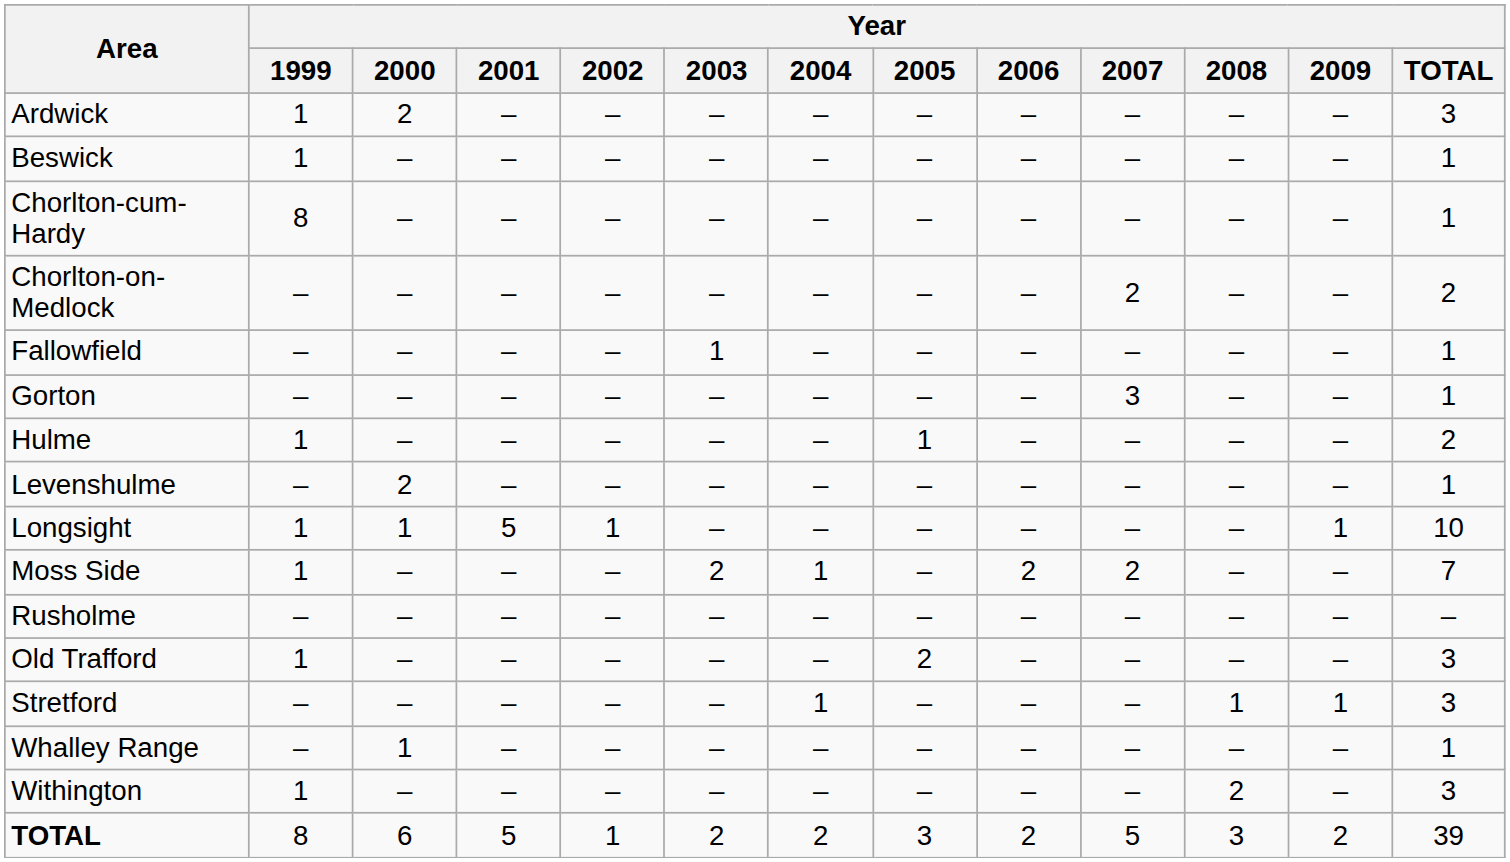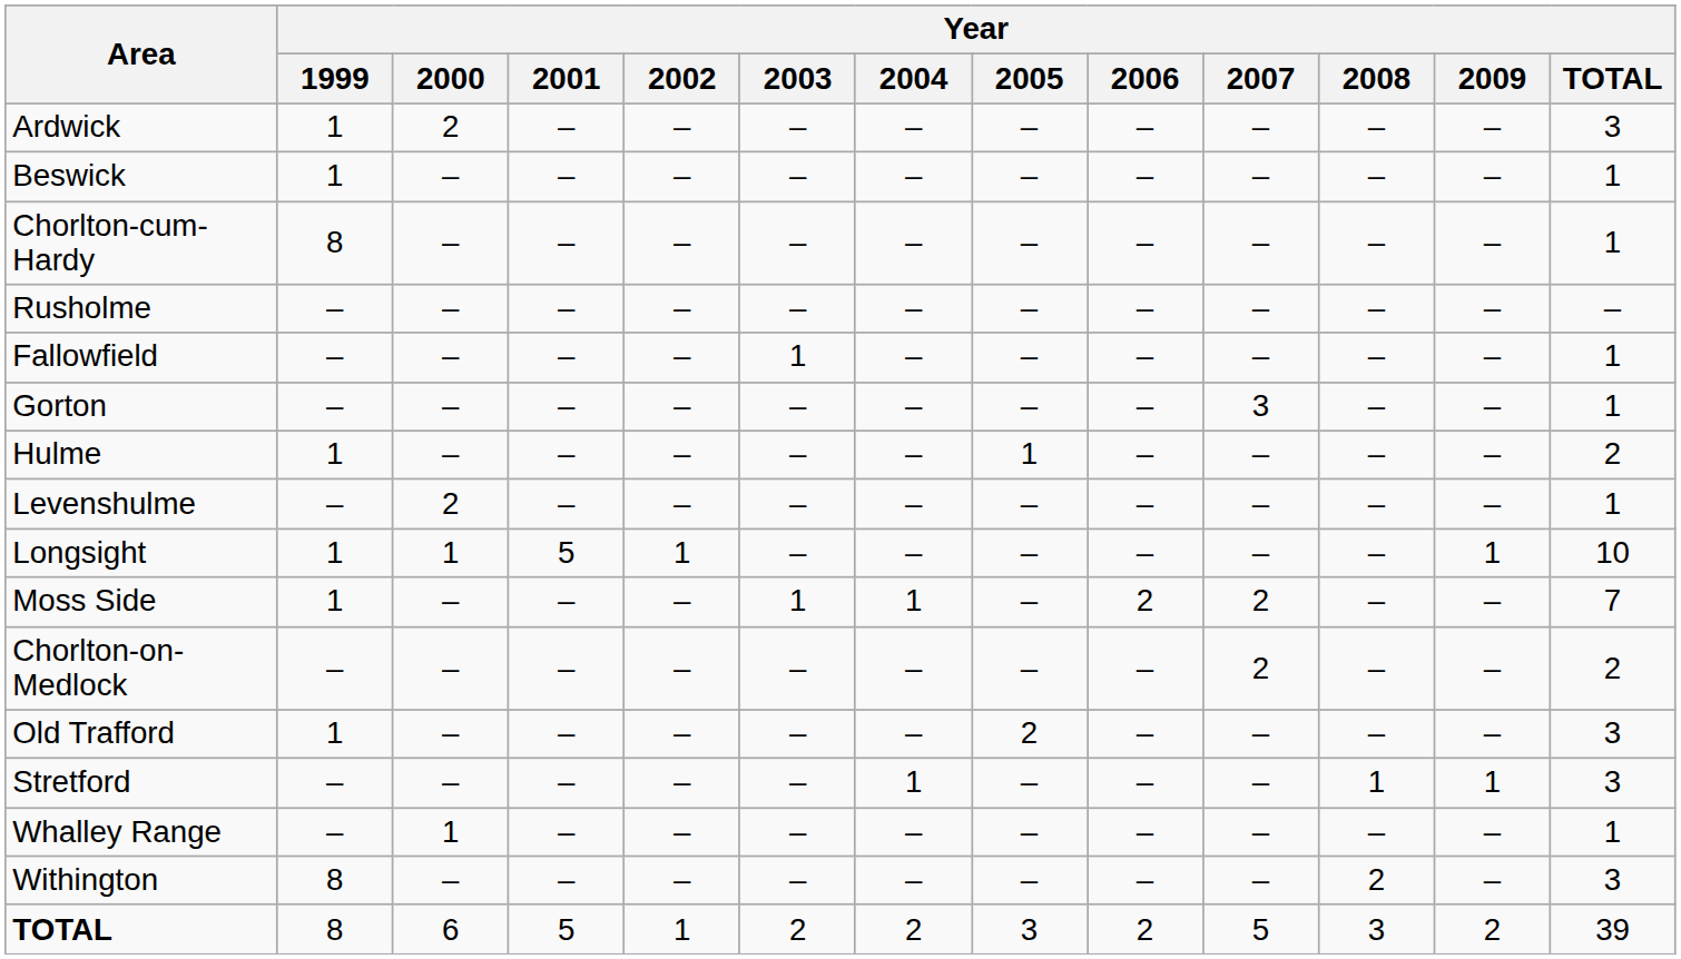 <table class="wikitable">
 <tr>
 <th width="150" rowspan=2>Area</th>
 <th ! colspan=12>Year</th>
 </tr>
 <tr>
 <th width="60">1999</th>
 <th width="60">2000</th>
 <th width="60">2001</th>
 <th width="60">2002</th>
 <th width="60">2003</th>
 <th width="60">2004</th>
 <th width="60">2005</th>
 <th width="60">2006</th>
 <th width="60">2007</th>
 <th width="60">2008</th>
 <th width="60">2009</th>
 <th width="60">TOTAL</th>
 </tr>
 <tr>
 <td align="left">Ardwick</td>
 <td align="center">1</td>
 <td align="center">2</td>
 <td align="center">–</td>
 <td align="center">–</td>
 <td align="center">–</td>
 <td align="center">–</td>
 <td align="center">–</td>
 <td align="center">–</td>
 <td align="center">–</td>
 <td align="center">–</td>
 <td align="center">–</td>
 <td align="center">3</td>
 </tr>
 <tr>
 <td align="left">Beswick</td>
 <td align="center">1</td>
 <td align="center">–</td>
 <td align="center">–</td>
 <td align="center">–</td>
 <td align="center">–</td>
 <td align="center">–</td>
 <td align="center">–</td>
 <td align="center">–</td>
 <td align="center">–</td>
 <td align="center">–</td>
 <td align="center">–</td>
 <td align="center">1</td>
 </tr>
 <tr>
 <td align="left">Chorlton-cum-Hardy</td>
 <td align="center">8</td>
 <td align="center">–</td>
 <td align="center">–</td>
 <td align="center">–</td>
 <td align="center">–</td>
 <td align="center">–</td>
 <td align="center">–</td>
 <td align="center">–</td>
 <td align="center">–</td>
 <td align="center">–</td>
 <td align="center">–</td>
 <td align="center">1</td>
 </tr>
 <tr>
-<td align="left">Chorlton-on-Medlock</td>
+<td align="left">Rusholme</td>
 <td align="center">–</td>
 <td align="center">–</td>
 <td align="center">–</td>
 <td align="center">–</td>
 <td align="center">–</td>
 <td align="center">–</td>
 <td align="center">–</td>
 <td align="center">–</td>
-<td align="center">2</td>
 <td align="center">–</td>
 <td align="center">–</td>
-<td align="center">2</td>
+<td align="center">–</td>
+<td align="center">–</td>
 </tr>
 <tr>
 <td align="left">Fallowfield</td>
 <td align="center">–</td>
 <td align="center">–</td>
 <td align="center">–</td>
 <td align="center">–</td>
 <td align="center">1</td>
 <td align="center">–</td>
 <td align="center">–</td>
 <td align="center">–</td>
 <td align="center">–</td>
 <td align="center">–</td>
 <td align="center">–</td>
 <td align="center">1</td>
 </tr>
 <tr>
 <td align="left">Gorton</td>
 <td align="center">–</td>
 <td align="center">–</td>
 <td align="center">–</td>
 <td align="center">–</td>
 <td align="center">–</td>
 <td align="center">–</td>
 <td align="center">–</td>
 <td align="center">–</td>
 <td align="center">3</td>
 <td align="center">–</td>
 <td align="center">–</td>
 <td align="center">1</td>
 </tr>
 <tr>
 <td align="left">Hulme</td>
 <td align="center">1</td>
 <td align="center">–</td>
 <td align="center">–</td>
 <td align="center">–</td>
 <td align="center">–</td>
 <td align="center">–</td>
 <td align="center">1</td>
 <td align="center">–</td>
 <td align="center">–</td>
 <td align="center">–</td>
 <td align="center">–</td>
 <td align="center">2</td>
 </tr>
 <tr>
 <td align="left">Levenshulme</td>
 <td align="center">–</td>
 <td align="center">2</td>
 <td align="center">–</td>
 <td align="center">–</td>
 <td align="center">–</td>
 <td align="center">–</td>
 <td align="center">–</td>
 <td align="center">–</td>
 <td align="center">–</td>
 <td align="center">–</td>
 <td align="center">–</td>
 <td align="center">1</td>
 </tr>
 <tr>
 <td align="left">Longsight</td>
 <td align="center">1</td>
 <td align="center">1</td>
 <td align="center">5</td>
 <td align="center">1</td>
 <td align="center">–</td>
 <td align="center">–</td>
 <td align="center">–</td>
 <td align="center">–</td>
 <td align="center">–</td>
 <td align="center">–</td>
 <td align="center">1</td>
 <td align="center">10</td>
 </tr>
 <tr>
 <td align="left">Moss Side</td>
 <td align="center">1</td>
 <td align="center">–</td>
 <td align="center">–</td>
 <td align="center">–</td>
-<td align="center">2</td>
+<td align="center">1</td>
 <td align="center">1</td>
 <td align="center">–</td>
 <td align="center">2</td>
 <td align="center">2</td>
 <td align="center">–</td>
 <td align="center">–</td>
 <td align="center">7</td>
 </tr>
 <tr>
-<td align="left">Rusholme</td>
+<td align="left">Chorlton-on-Medlock</td>
 <td align="center">–</td>
 <td align="center">–</td>
 <td align="center">–</td>
 <td align="center">–</td>
 <td align="center">–</td>
 <td align="center">–</td>
 <td align="center">–</td>
 <td align="center">–</td>
+<td align="center">2</td>
 <td align="center">–</td>
 <td align="center">–</td>
-<td align="center">–</td>
-<td align="center">–</td>
+<td align="center">2</td>
 </tr>
 <tr>
 <td align="left">Old Trafford</td>
 <td align="center">1</td>
 <td align="center">–</td>
 <td align="center">–</td>
 <td align="center">–</td>
 <td align="center">–</td>
 <td align="center">–</td>
 <td align="center">2</td>
 <td align="center">–</td>
 <td align="center">–</td>
 <td align="center">–</td>
 <td align="center">–</td>
 <td align="center">3</td>
 </tr>
 <tr>
 <td align="left">Stretford</td>
 <td align="center">–</td>
 <td align="center">–</td>
 <td align="center">–</td>
 <td align="center">–</td>
 <td align="center">–</td>
 <td align="center">1</td>
 <td align="center">–</td>
 <td align="center">–</td>
 <td align="center">–</td>
 <td align="center">1</td>
 <td align="center">1</td>
 <td align="center">3</td>
 </tr>
 <tr>
 <td align="left">Whalley Range</td>
 <td align="center">–</td>
 <td align="center">1</td>
 <td align="center">–</td>
 <td align="center">–</td>
 <td align="center">–</td>
 <td align="center">–</td>
 <td align="center">–</td>
 <td align="center">–</td>
 <td align="center">–</td>
 <td align="center">–</td>
 <td align="center">–</td>
 <td align="center">1</td>
 </tr>
 <tr>
 <td align="left">Withington</td>
-<td align="center">1</td>
+<td align="center">8</td>
 <td align="center">–</td>
 <td align="center">–</td>
 <td align="center">–</td>
 <td align="center">–</td>
 <td align="center">–</td>
 <td align="center">–</td>
 <td align="center">–</td>
 <td align="center">–</td>
 <td align="center">2</td>
 <td align="center">–</td>
 <td align="center">3</td>
 </tr>
 <tr>
 <td align="left"><strong>TOTAL</strong></td>
 <td align="center">8</td>
 <td align="center">6</td>
 <td align="center">5</td>
 <td align="center">1</td>
 <td align="center">2</td>
 <td align="center">2</td>
 <td align="center">3</td>
 <td align="center">2</td>
 <td align="center">5</td>
 <td align="center">3</td>
 <td align="center">2</td>
 <td align="center">39</td>
 </tr>
 </table>
